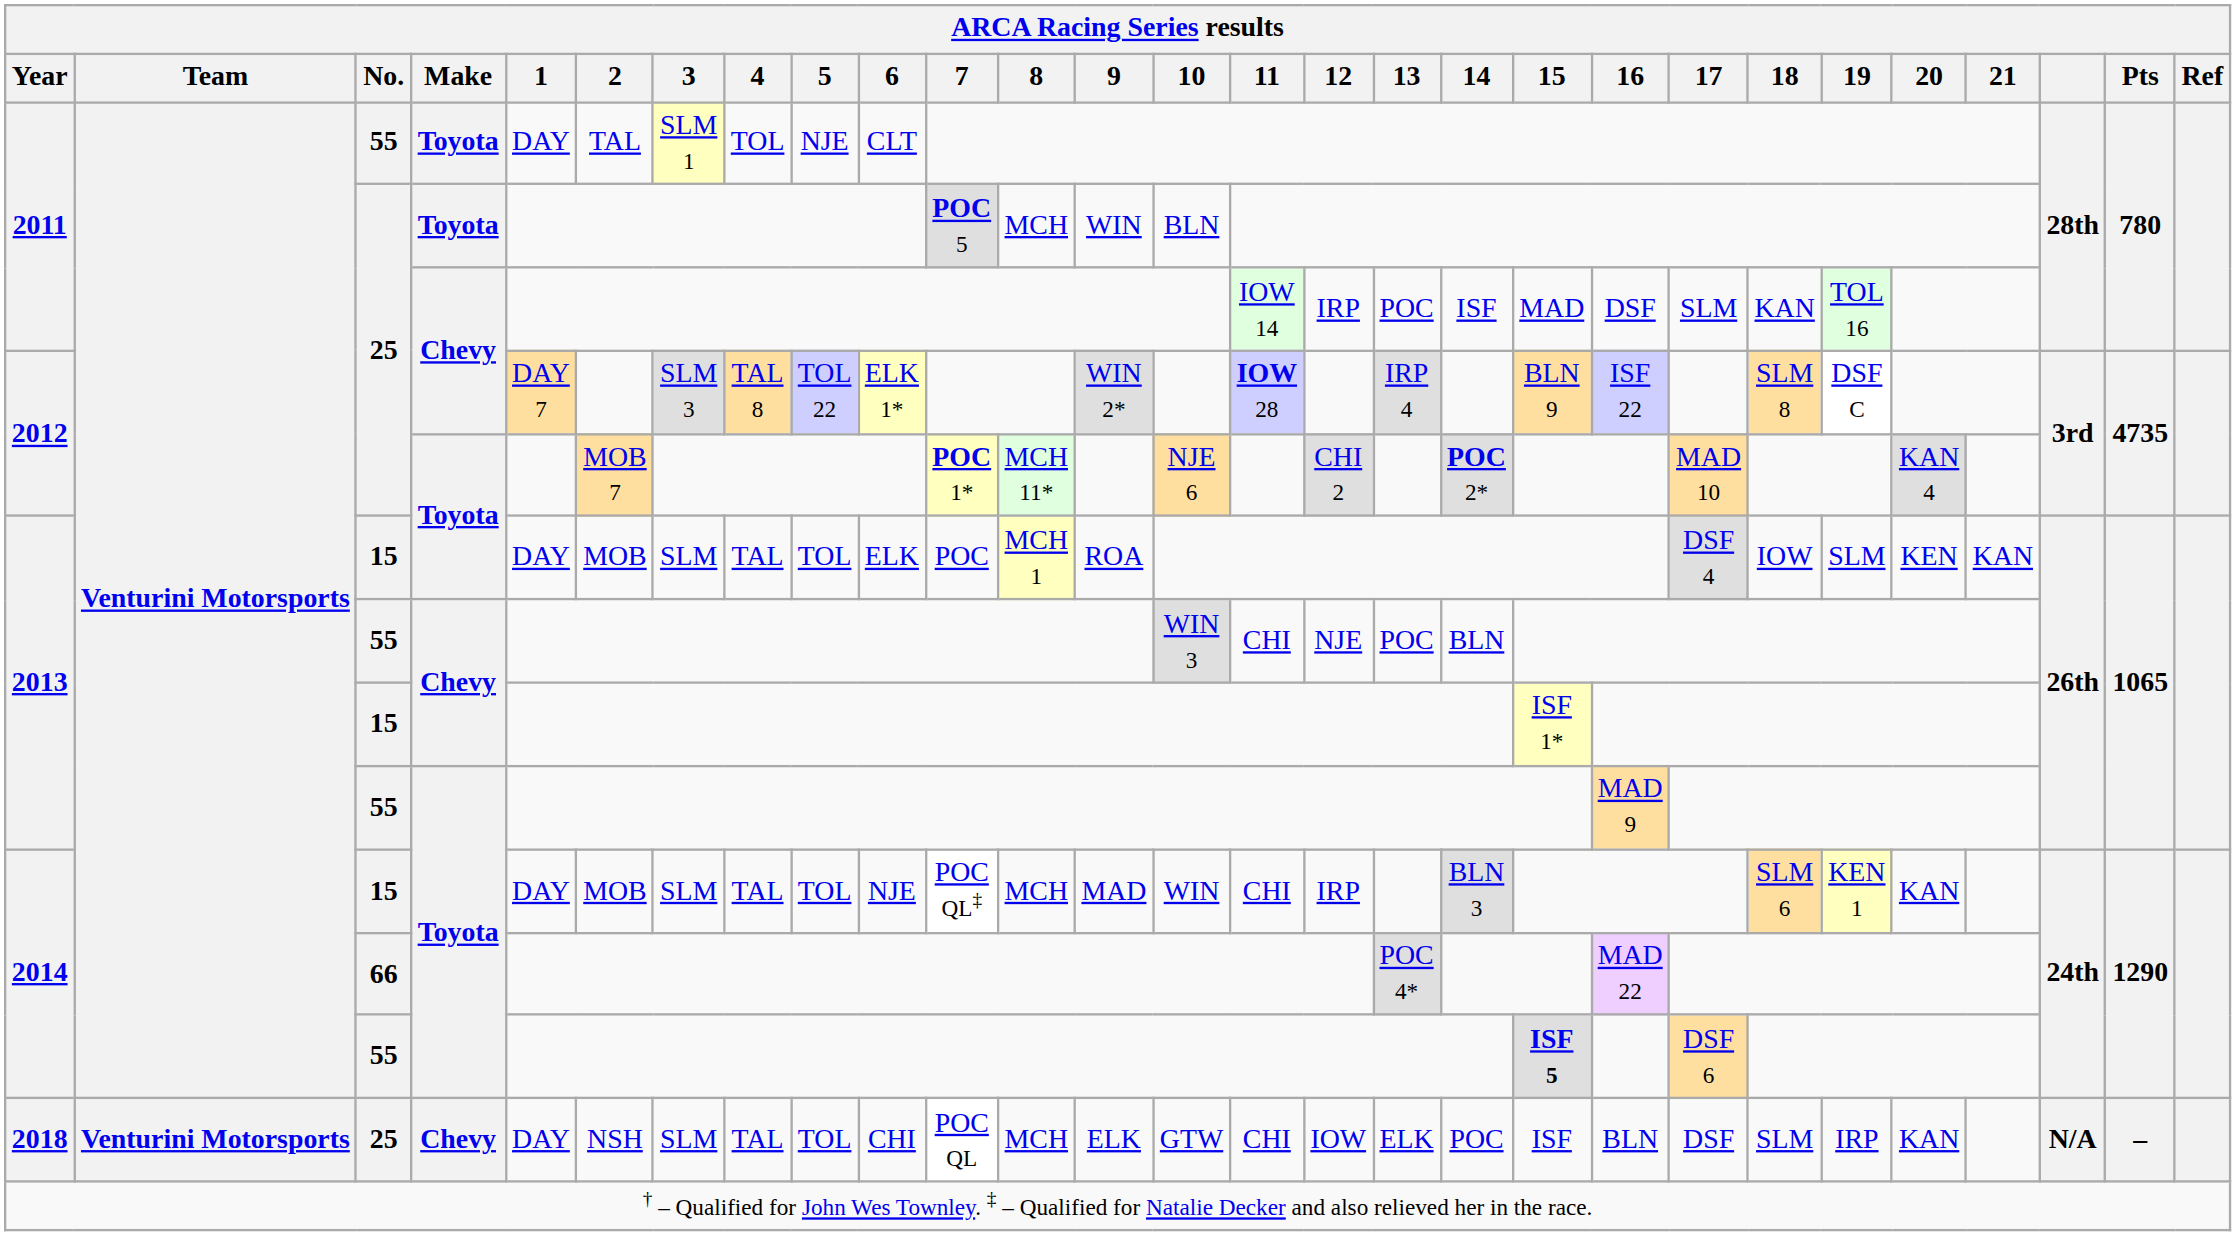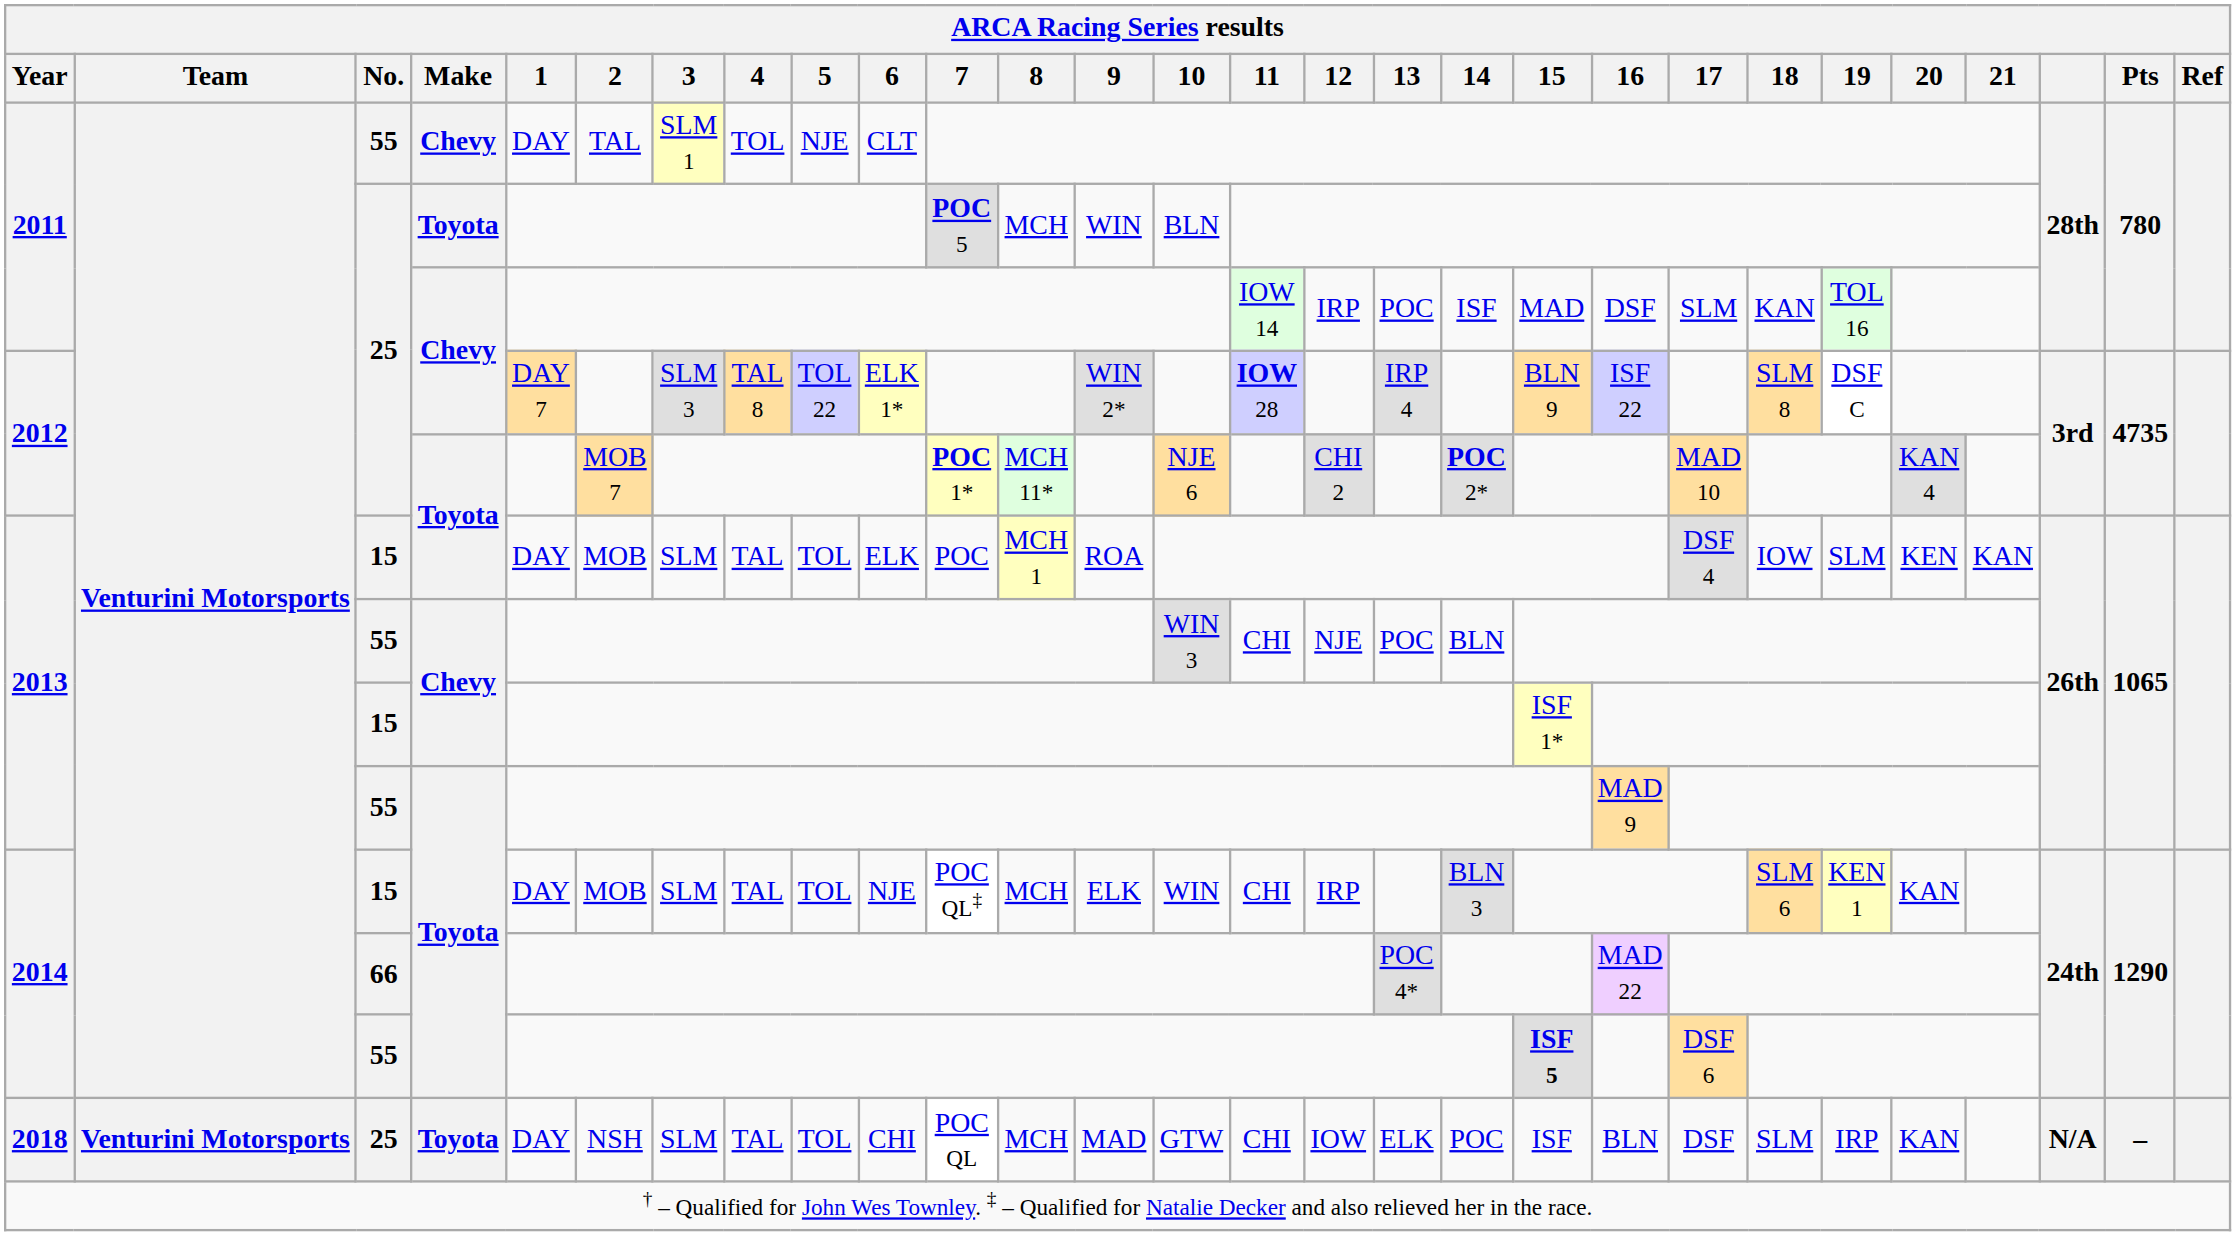 <table class="wikitable" style="text-align:center; font-size:75%">
 <tr>
 <th colspan=45><a href='#'>ARCA Racing Series</a> results</th>
 </tr>
 <tr>
 <th>Year</th>
 <th>Team</th>
 <th>No.</th>
 <th>Make</th>
 <th>1</th>
 <th>2</th>
 <th>3</th>
 <th>4</th>
 <th>5</th>
 <th>6</th>
 <th>7</th>
 <th>8</th>
 <th>9</th>
 <th>10</th>
 <th>11</th>
 <th>12</th>
 <th>13</th>
 <th>14</th>
 <th>15</th>
 <th>16</th>
 <th>17</th>
 <th>18</th>
 <th>19</th>
 <th>20</th>
 <th>21</th>
 <th></th>
 <th>Pts</th>
 <th>Ref</th>
 </tr>
 <tr>
 <th rowspan=3><a href='#'>2011</a></th>
 <th rowspan=12><a href='#'>Venturini Motorsports</a></th>
 <th>55</th>
-<th><a href='#'>Toyota</a></th>
+<th><a href='#'>Chevy</a></th>
 <td><a href='#'>DAY</a></td>
 <td><a href='#'>TAL</a></td>
 <td style="background:#FFFFBF;"><a href='#'>SLM</a><br><small>1</small></td>
 <td><a href='#'>TOL</a></td>
 <td><a href='#'>NJE</a></td>
 <td><a href='#'>CLT</a></td>
 <td colspan=15></td>
 <th rowspan=3>28th</th>
 <th rowspan=3>780</th>
 <th rowspan=3></th>
 </tr>
 <tr>
 <th rowspan=4>25</th>
 <th><a href='#'>Toyota</a></th>
 <td colspan=6></td>
 <td style="background:#DFDFDF;"><strong><a href='#'>POC</a></strong><br><small>5</small></td>
 <td><a href='#'>MCH</a></td>
 <td><a href='#'>WIN</a></td>
 <td><a href='#'>BLN</a></td>
 <td colspan=11></td>
 </tr>
 <tr>
 <th rowspan=2><a href='#'>Chevy</a></th>
 <td colspan=10></td>
 <td style="background:#DFFFDF;"><a href='#'>IOW</a><br><small>14</small></td>
 <td><a href='#'>IRP</a></td>
 <td><a href='#'>POC</a></td>
 <td><a href='#'>ISF</a></td>
 <td><a href='#'>MAD</a></td>
 <td><a href='#'>DSF</a></td>
 <td><a href='#'>SLM</a></td>
 <td><a href='#'>KAN</a></td>
 <td style="background:#DFFFDF;"><a href='#'>TOL</a><br><small>16</small></td>
 <td colspan=2></td>
 </tr>
 <tr>
 <th rowspan=2><a href='#'>2012</a></th>
 <td style="background:#FFDF9F;"><a href='#'>DAY</a><br><small>7</small></td>
 <td></td>
 <td style="background:#DFDFDF;"><a href='#'>SLM</a><br><small>3</small></td>
 <td style="background:#FFDF9F;"><a href='#'>TAL</a><br><small>8</small></td>
 <td style="background:#CFCFFF;"><a href='#'>TOL</a><br><small>22</small></td>
 <td style="background:#FFFFBF;"><a href='#'>ELK</a><br><small>1*</small></td>
 <td colspan=2></td>
 <td style="background:#DFDFDF;"><a href='#'>WIN</a><br><small>2*</small></td>
 <td></td>
 <td style="background:#CFCFFF;"><strong><a href='#'>IOW</a></strong><br><small>28</small></td>
 <td></td>
 <td style="background:#DFDFDF;"><a href='#'>IRP</a><br><small>4</small></td>
 <td></td>
 <td style="background:#FFDF9F;"><a href='#'>BLN</a><br><small>9</small></td>
 <td style="background:#CFCFFF;"><a href='#'>ISF</a><br><small>22</small></td>
 <td></td>
 <td style="background:#FFDF9F;"><a href='#'>SLM</a><br><small>8</small></td>
 <td style="background:#FFF;"><a href='#'>DSF</a><br><small>C</small></td>
 <td colspan=2></td>
 <th rowspan=2>3rd</th>
 <th rowspan=2>4735</th>
 <th rowspan=2></th>
 </tr>
 <tr>
 <th rowspan=2><a href='#'>Toyota</a></th>
 <td></td>
 <td style="background:#FFDF9F;"><a href='#'>MOB</a><br><small>7</small></td>
 <td colspan=4></td>
 <td style="background:#FFFFBF;"><strong><a href='#'>POC</a></strong><br><small>1*</small></td>
 <td style="background:#DFFFDF;"><a href='#'>MCH</a><br><small>11*</small></td>
 <td></td>
 <td style="background:#FFDF9F;"><a href='#'>NJE</a><br><small>6</small></td>
 <td></td>
 <td style="background:#DFDFDF;"><a href='#'>CHI</a><br><small>2</small></td>
 <td></td>
 <td style="background:#DFDFDF;"><strong><a href='#'>POC</a></strong><br><small>2*</small></td>
 <td colspan=2></td>
 <td style="background:#FFDF9F;"><a href='#'>MAD</a><br><small>10</small></td>
 <td colspan=2></td>
 <td style="background:#DFDFDF;"><a href='#'>KAN</a><br><small>4</small></td>
 </tr>
 <tr>
 <th rowspan=4><a href='#'>2013</a></th>
 <th>15</th>
 <td><a href='#'>DAY</a></td>
 <td><a href='#'>MOB</a></td>
 <td><a href='#'>SLM</a></td>
 <td><a href='#'>TAL</a></td>
 <td><a href='#'>TOL</a></td>
 <td><a href='#'>ELK</a></td>
 <td><a href='#'>POC</a></td>
 <td style="background:#FFFFBF;"><a href='#'>MCH</a><br><small>1</small></td>
 <td><a href='#'>ROA</a></td>
 <td colspan=7></td>
 <td style="background:#DFDFDF;"><a href='#'>DSF</a><br><small>4</small></td>
 <td><a href='#'>IOW</a></td>
 <td><a href='#'>SLM</a></td>
 <td><a href='#'>KEN</a></td>
 <td><a href='#'>KAN</a></td>
 <th rowspan=4>26th</th>
 <th rowspan=4>1065</th>
 <th rowspan=4></th>
 </tr>
 <tr>
 <th>55</th>
 <th rowspan=2><a href='#'>Chevy</a></th>
 <td colspan=9></td>
 <td style="background:#DFDFDF;"><a href='#'>WIN</a><br><small>3</small></td>
 <td><a href='#'>CHI</a></td>
 <td><a href='#'>NJE</a></td>
 <td><a href='#'>POC</a></td>
 <td><a href='#'>BLN</a></td>
 <td colspan=7></td>
 </tr>
 <tr>
 <th>15</th>
 <td colspan=14></td>
 <td style="background:#FFFFBF;"><a href='#'>ISF</a><br><small>1*</small></td>
 <td colspan=6></td>
 </tr>
 <tr>
 <th>55</th>
 <th rowspan=4><a href='#'>Toyota</a></th>
 <td colspan=15></td>
 <td style="background:#FFDF9F;"><a href='#'>MAD</a><br><small>9</small></td>
 <td colspan=5></td>
 </tr>
 <tr>
 <th rowspan=3><a href='#'>2014</a></th>
 <th>15</th>
 <td><a href='#'>DAY</a></td>
 <td><a href='#'>MOB</a></td>
 <td><a href='#'>SLM</a></td>
 <td><a href='#'>TAL</a></td>
 <td><a href='#'>TOL</a></td>
 <td><a href='#'>NJE</a></td>
 <td style="background:#FFF;"><a href='#'>POC</a><br><small>QL<sup>‡</sup></small></td>
 <td><a href='#'>MCH</a></td>
-<td><a href='#'>MAD</a></td>
+<td><a href='#'>ELK</a></td>
 <td><a href='#'>WIN</a></td>
 <td><a href='#'>CHI</a></td>
 <td><a href='#'>IRP</a></td>
 <td></td>
 <td style="background:#DFDFDF;"><a href='#'>BLN</a><br><small>3</small></td>
 <td colspan=3></td>
 <td style="background:#FFDF9F;"><a href='#'>SLM</a><br><small>6</small></td>
 <td style="background:#FFFFBF;"><a href='#'>KEN</a><br><small>1</small></td>
 <td><a href='#'>KAN</a></td>
 <td></td>
 <th rowspan=3>24th</th>
 <th rowspan=3>1290</th>
 <th rowspan=3></th>
 </tr>
 <tr>
 <th>66</th>
 <td colspan=12></td>
 <td style="background:#DFDFDF;"><a href='#'>POC</a><br><small>4*</small></td>
 <td colspan=2></td>
 <td style="background:#EFCFFF;"><a href='#'>MAD</a><br><small>22</small></td>
 <td colspan=5></td>
 </tr>
 <tr>
 <th>55</th>
 <td colspan=14></td>
 <td style="background:#DFDFDF;"><strong><a href='#'>ISF</a><br><small>5</small></strong></td>
 <td></td>
 <td style="background:#FFDF9F;"><a href='#'>DSF</a><br><small>6</small></td>
 <td colspan=4></td>
 </tr>
 <tr>
 <th><a href='#'>2018</a></th>
 <th><a href='#'>Venturini Motorsports</a></th>
 <th>25</th>
-<th><a href='#'>Chevy</a></th>
+<th><a href='#'>Toyota</a></th>
 <td><a href='#'>DAY</a></td>
 <td><a href='#'>NSH</a></td>
 <td><a href='#'>SLM</a></td>
 <td><a href='#'>TAL</a></td>
 <td><a href='#'>TOL</a></td>
 <td><a href='#'>CHI</a></td>
 <td style="background:#FFF;"><a href='#'>POC</a><br><small>QL</small></td>
 <td><a href='#'>MCH</a></td>
-<td><a href='#'>ELK</a></td>
+<td><a href='#'>MAD</a></td>
 <td><a href='#'>GTW</a></td>
 <td><a href='#'>CHI</a></td>
 <td><a href='#'>IOW</a></td>
 <td><a href='#'>ELK</a></td>
 <td><a href='#'>POC</a></td>
 <td><a href='#'>ISF</a></td>
 <td><a href='#'>BLN</a></td>
 <td><a href='#'>DSF</a></td>
 <td><a href='#'>SLM</a></td>
 <td><a href='#'>IRP</a></td>
 <td><a href='#'>KAN</a></td>
 <td></td>
 <th>N/A</th>
 <th>–</th>
 <th></th>
 </tr>
 <tr>
 <td colspan=42><small><sup>†</sup> – Qualified for <a href='#'>John Wes Townley</a>. <sup>‡</sup> – Qualified for <a href='#'>Natalie Decker</a> and also relieved her in the race. </small></td>
 </tr>
 </table>
